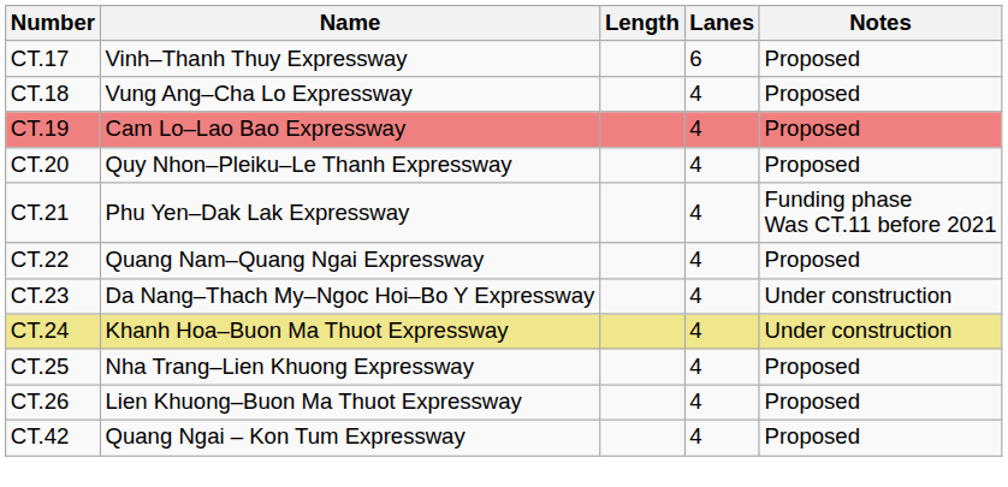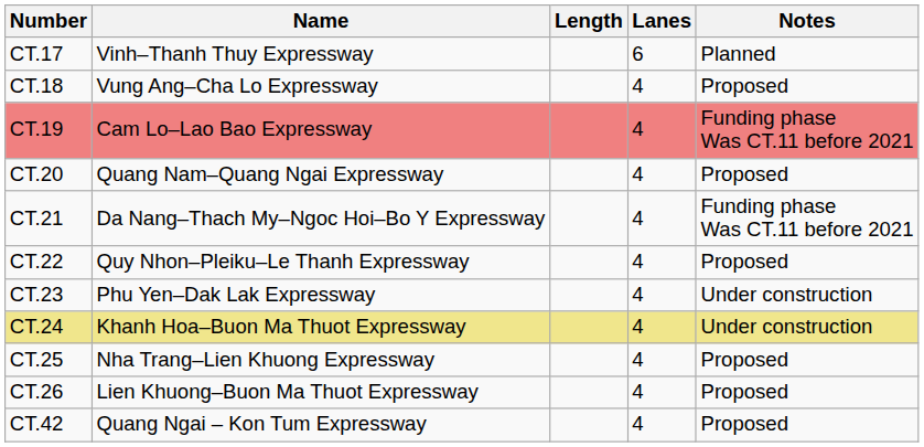 <table class="wikitable">
 <tr>
 <th>Number</th>
 <th>Name</th>
 <th>Length</th>
 <th>Lanes</th>
 <th>Notes</th>
 </tr>
 <tr>
 <td> CT.17</td>
 <td>Vinh–Thanh Thuy Expressway</td>
 <td></td>
 <td>6</td>
-<td>Proposed</td>
+<td>Planned</td>
 </tr>
 <tr>
 <td> CT.18</td>
 <td>Vung Ang–Cha Lo Expressway</td>
 <td></td>
 <td>4</td>
 <td>Proposed</td>
 </tr>
 <tr style="background:LightCoral;">
 <td> CT.19</td>
 <td>Cam Lo–Lao Bao Expressway</td>
 <td></td>
 <td>4</td>
+<td>Funding phase<br>Was CT.11 before 2021</td>
+</tr>
+<tr>
+<td> CT.20</td>
+<td>Quang Nam–Quang Ngai Expressway</td>
+<td></td>
+<td>4</td>
 <td>Proposed</td>
 </tr>
 <tr>
-<td> CT.20</td>
+<td> CT.21</td>
+<td>Da Nang–Thach My–Ngoc Hoi–Bo Y Expressway</td>
+<td></td>
+<td>4</td>
+<td>Funding phase<br>Was CT.11 before 2021</td>
+</tr>
+<tr>
+<td> CT.22</td>
 <td>Quy Nhon–Pleiku–Le Thanh Expressway</td>
 <td></td>
 <td>4</td>
 <td>Proposed</td>
 </tr>
 <tr>
-<td> CT.21</td>
+<td> CT.23</td>
 <td>Phu Yen–Dak Lak Expressway</td>
-<td></td>
-<td>4</td>
-<td>Funding phase<br>Was CT.11 before 2021</td>
-</tr>
-<tr>
-<td> CT.22</td>
-<td>Quang Nam–Quang Ngai Expressway</td>
-<td></td>
-<td>4</td>
-<td>Proposed</td>
-</tr>
-<tr>
-<td> CT.23</td>
-<td>Da Nang–Thach My–Ngoc Hoi–Bo Y Expressway</td>
 <td></td>
 <td>4</td>
 <td>Under construction</td>
 </tr>
 <tr style="background:Khaki;">
 <td> CT.24</td>
 <td>Khanh Hoa–Buon Ma Thuot Expressway</td>
 <td></td>
 <td>4</td>
 <td>Under construction</td>
 </tr>
 <tr>
 <td> CT.25</td>
 <td>Nha Trang–Lien Khuong  Expressway</td>
 <td></td>
 <td>4</td>
 <td>Proposed</td>
 </tr>
 <tr>
 <td> CT.26</td>
 <td>Lien Khuong–Buon Ma Thuot Expressway</td>
 <td></td>
 <td>4</td>
 <td>Proposed</td>
 </tr>
 <tr>
 <td> CT.42</td>
 <td>Quang Ngai – Kon Tum Expressway</td>
 <td></td>
 <td>4</td>
 <td>Proposed</td>
 </tr>
 </table>
